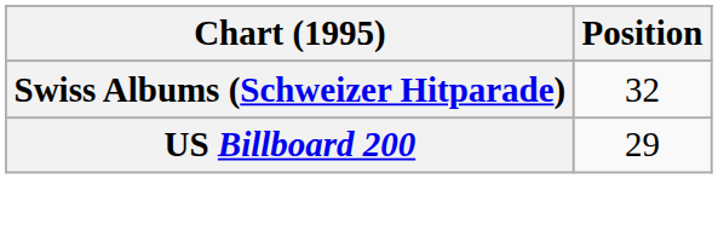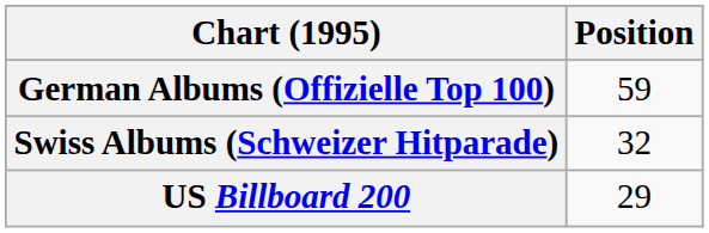 <table class="wikitable sortable plainrowheaders" style="text-align:center">
 <tr>
 <th scope="col">Chart (1995)</th>
 <th scope="col">Position</th>
+</tr>
+<tr>
+<th scope="row">German Albums (<a href='#'>Offizielle Top 100</a>)</th>
+<td>59</td>
 </tr>
 <tr>
 <th scope="row">Swiss Albums (<a href='#'>Schweizer Hitparade</a>)</th>
 <td>32</td>
 </tr>
 <tr>
 <th scope="row">US <em><a href='#'>Billboard 200</a></em></th>
 <td>29</td>
 </tr>
 </table>
